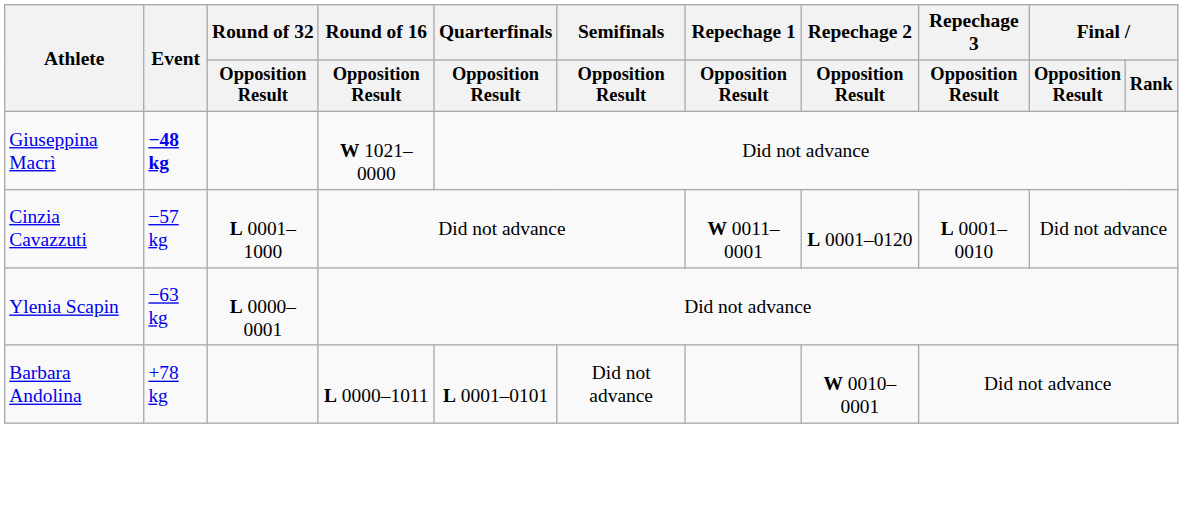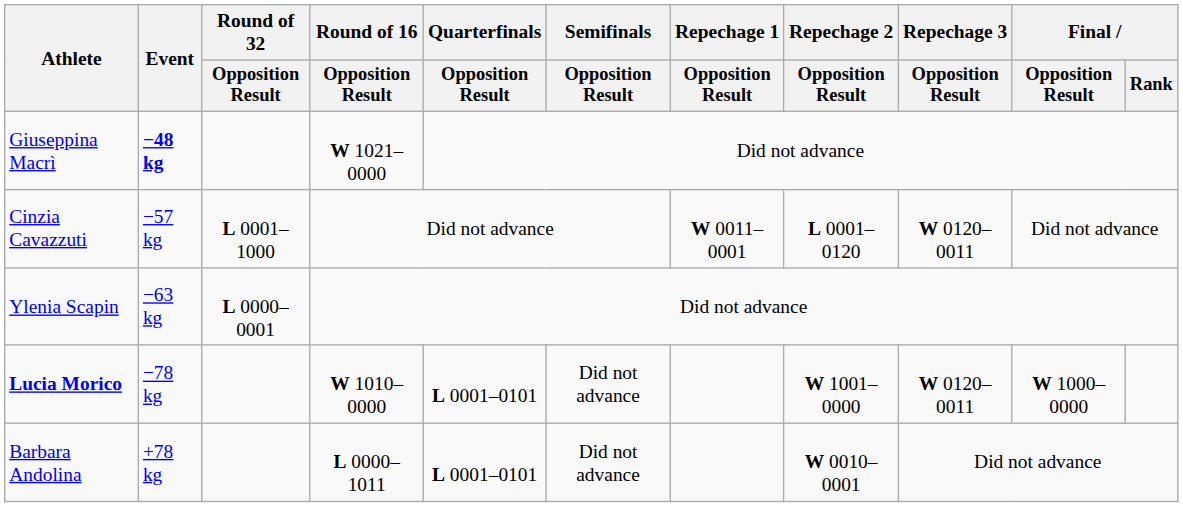 <table class="wikitable" style="font-size:90%">
 <tr>
 <th rowspan="2">Athlete</th>
 <th rowspan="2">Event</th>
 <th>Round of 32</th>
 <th>Round of 16</th>
 <th>Quarterfinals</th>
 <th>Semifinals</th>
 <th>Repechage 1</th>
 <th>Repechage 2</th>
 <th>Repechage 3</th>
 <th colspan=2>Final / </th>
 </tr>
 <tr style="font-size:95%">
 <th>Opposition<br>Result</th>
 <th>Opposition<br>Result</th>
 <th>Opposition<br>Result</th>
 <th>Opposition<br>Result</th>
 <th>Opposition<br>Result</th>
 <th>Opposition<br>Result</th>
 <th>Opposition<br>Result</th>
 <th>Opposition<br>Result</th>
 <th>Rank</th>
 </tr>
 <tr align=center>
 <td align=left><a href='#'>Giuseppina Macrì</a></td>
 <td align=left><strong><a href='#'>−48 kg</a></strong></td>
 <td></td>
 <td><br><strong>W</strong> 1021–0000</td>
 <td colspan=7>Did not advance</td>
 </tr>
 <tr align=center>
 <td align=left><a href='#'>Cinzia Cavazzuti</a></td>
 <td align=left><a href='#'>−57 kg</a></td>
 <td><br><strong>L</strong> 0001–1000</td>
 <td colspan=3>Did not advance</td>
 <td><br><strong>W</strong> 0011–0001</td>
 <td><br><strong>L</strong> 0001–0120</td>
-<td><br><strong>L</strong> 0001–0010</td>
+<td><br><strong>W</strong> 0120–0011</td>
 <td colspan=2>Did not advance</td>
 </tr>
 <tr align=center>
 <td align=left><a href='#'>Ylenia Scapin</a></td>
 <td align=left><a href='#'>−63 kg</a></td>
 <td><br><strong>L</strong> 0000–0001</td>
 <td colspan=8>Did not advance</td>
+</tr>
+<tr align=center>
+<td align=left><strong><a href='#'>Lucia Morico</a></strong></td>
+<td align=left><a href='#'>−78 kg</a></td>
+<td></td>
+<td><br><strong>W</strong> 1010–0000</td>
+<td><br><strong>L</strong> 0001–0101</td>
+<td>Did not advance</td>
+<td></td>
+<td><br><strong>W</strong> 1001–0000</td>
+<td><br><strong>W</strong> 0120–0011</td>
+<td><br><strong>W</strong> 1000–0000</td>
+<td></td>
 </tr>
 <tr align=center>
 <td align=left><a href='#'>Barbara Andolina</a></td>
 <td align=left><a href='#'>+78 kg</a></td>
 <td></td>
 <td><br><strong>L</strong> 0000–1011</td>
 <td><br><strong>L</strong> 0001–0101</td>
 <td>Did not advance</td>
 <td></td>
 <td><br><strong>W</strong> 0010–0001</td>
 <td colspan=3>Did not advance</td>
 </tr>
 </table>
